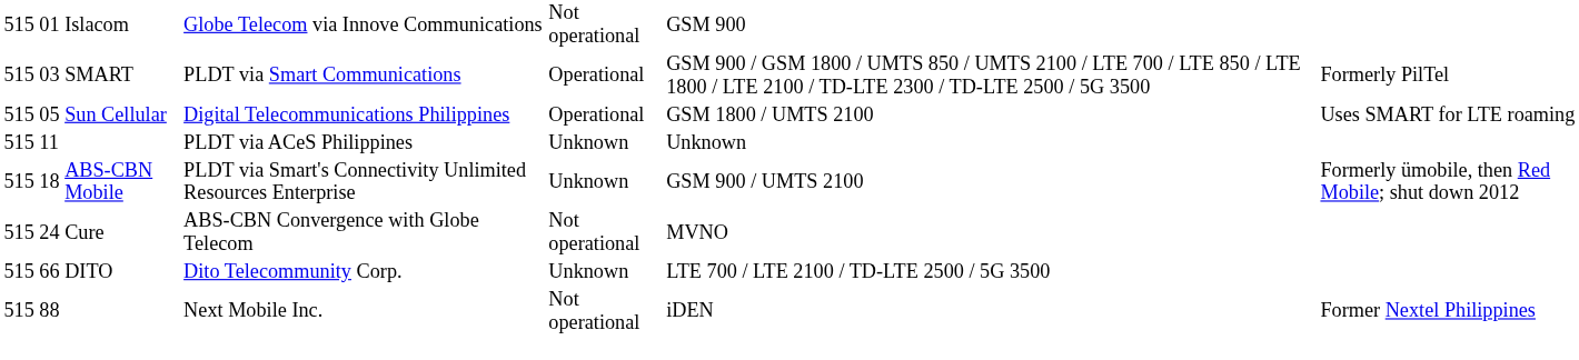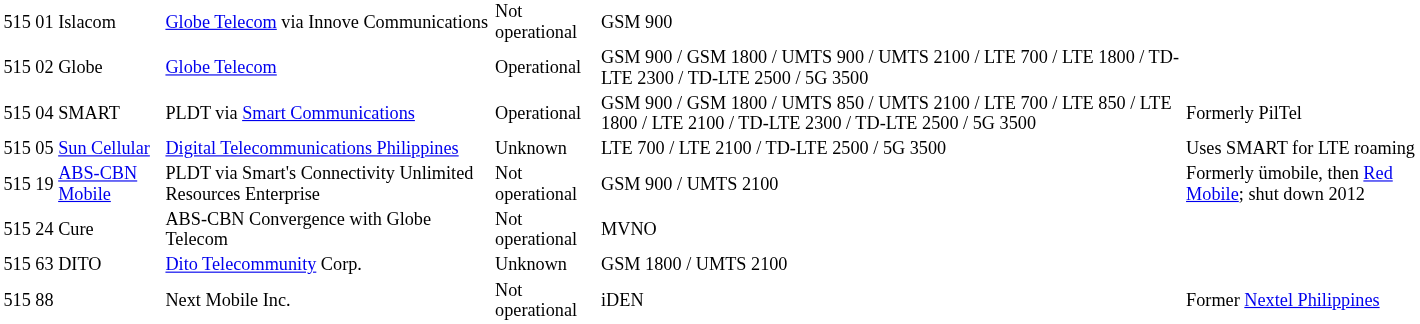 <table>
 <tr>
 <td>515</td>
 <td>01</td>
 <td>Islacom</td>
 <td><a href='#'>Globe Telecom</a> via Innove Communications</td>
 <td>Not operational</td>
 <td>GSM 900</td>
 <td></td>
 </tr>
 <tr>
 <td>515</td>
-<td>03</td>
+<td>02</td>
+<td>Globe</td>
+<td><a href='#'>Globe Telecom</a></td>
+<td>Operational</td>
+<td>GSM 900 / GSM 1800 / UMTS 900 / UMTS 2100 / LTE 700 / LTE 1800 / TD-LTE 2300 / TD-LTE 2500 / 5G 3500</td>
+<td></td>
+</tr>
+<tr>
+<td>515</td>
+<td>04</td>
 <td>SMART</td>
 <td>PLDT via <a href='#'>Smart Communications</a></td>
 <td>Operational</td>
 <td>GSM 900 / GSM 1800 / UMTS 850 / UMTS 2100 / LTE 700 / LTE 850 / LTE 1800 / LTE 2100 / TD-LTE 2300 / TD-LTE 2500 / 5G 3500</td>
 <td>Formerly PilTel</td>
 </tr>
 <tr>
 <td>515</td>
 <td>05</td>
 <td><a href='#'>Sun Cellular</a></td>
 <td><a href='#'>Digital Telecommunications Philippines</a></td>
-<td>Operational</td>
-<td>GSM 1800 / UMTS 2100</td>
+<td>Unknown</td>
+<td>LTE 700 / LTE 2100 / TD-LTE 2500 / 5G 3500</td>
 <td>Uses SMART for LTE roaming</td>
 </tr>
 <tr>
 <td>515</td>
-<td>11</td>
-<td></td>
-<td>PLDT via ACeS Philippines</td>
-<td>Unknown</td>
-<td>Unknown</td>
-<td></td>
-</tr>
-<tr>
-<td>515</td>
-<td>18</td>
+<td>19</td>
 <td><a href='#'>ABS-CBN Mobile</a></td>
 <td>PLDT via Smart's Connectivity Unlimited Resources Enterprise</td>
-<td>Unknown</td>
+<td>Not operational</td>
 <td>GSM 900 / UMTS 2100</td>
 <td>Formerly ümobile, then <a href='#'>Red Mobile</a>; shut down 2012</td>
 </tr>
 <tr>
 <td>515</td>
 <td>24</td>
 <td>Cure</td>
 <td>ABS-CBN Convergence with Globe Telecom</td>
 <td>Not operational</td>
 <td>MVNO</td>
 <td></td>
 </tr>
 <tr>
 <td>515</td>
-<td>66</td>
+<td>63</td>
 <td>DITO</td>
 <td><a href='#'>Dito Telecommunity</a> Corp.</td>
 <td>Unknown</td>
-<td>LTE 700 / LTE 2100 / TD-LTE 2500 / 5G 3500</td>
+<td>GSM 1800 / UMTS 2100</td>
 <td></td>
 </tr>
 <tr>
 <td>515</td>
 <td>88</td>
 <td></td>
 <td>Next Mobile Inc.</td>
 <td>Not operational</td>
 <td>iDEN</td>
 <td>Former <a href='#'>Nextel Philippines</a></td>
 </tr>
 </table>
